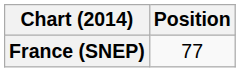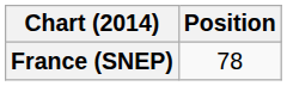 <table class="wikitable plainrowheaders">
 <tr>
 <th>Chart (2014)</th>
 <th>Position</th>
 </tr>
 <tr>
 <th scope="row">France (SNEP)</th>
-<td style="text-align:center">77</td>
+<td style="text-align:center">78</td>
 </tr>
 </table>
